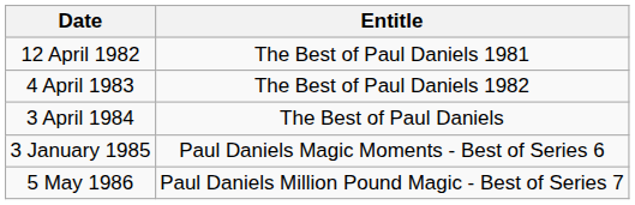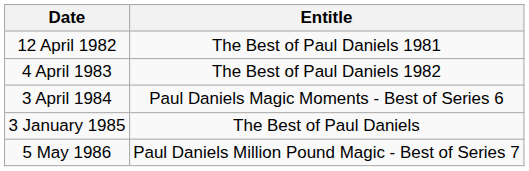 <table class="wikitable" style="text-align:center;">
 <tr>
 <th>Date</th>
 <th>Entitle</th>
 </tr>
 <tr>
 <td>12 April 1982</td>
 <td>The Best of Paul Daniels 1981</td>
 </tr>
 <tr>
 <td>4 April 1983</td>
 <td>The Best of Paul Daniels 1982</td>
 </tr>
 <tr>
 <td>3 April 1984</td>
-<td>The Best of Paul Daniels</td>
+<td>Paul Daniels Magic Moments - Best of Series 6</td>
 </tr>
 <tr>
 <td>3 January 1985</td>
-<td>Paul Daniels Magic Moments - Best of Series 6</td>
+<td>The Best of Paul Daniels</td>
 </tr>
 <tr>
 <td>5 May 1986</td>
 <td>Paul Daniels Million Pound Magic - Best of Series 7</td>
 </tr>
 </table>
